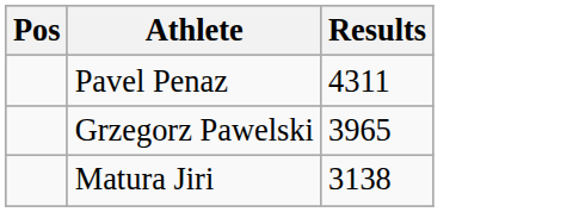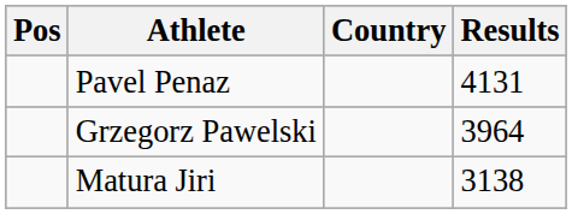 <table class="wikitable">
 <tr>
 <th>Pos</th>
 <th>Athlete</th>
+<th>Country</th>
 <th>Results</th>
 </tr>
 <tr>
 <td align="center"></td>
 <td>Pavel Penaz</td>
-<td>4311</td>
+<td></td>
+<td>4131</td>
 </tr>
 <tr>
 <td align="center"></td>
 <td>Grzegorz Pawelski</td>
-<td>3965</td>
+<td></td>
+<td>3964</td>
 </tr>
 <tr>
 <td align="center"></td>
 <td>Matura Jiri</td>
+<td></td>
 <td>3138</td>
 </tr>
 </table>
